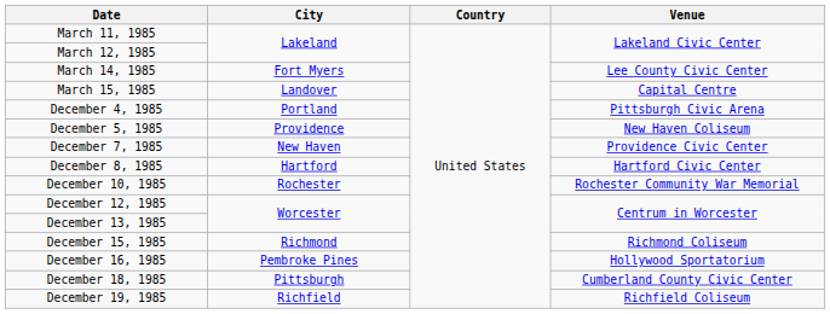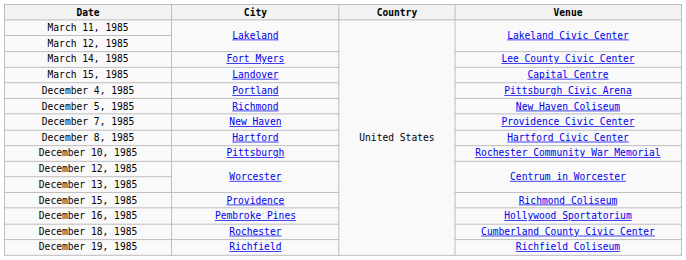 <table class="wikitable" style="text-align:center;">
 <tr>
 <th style="width:220px;">Date</th>
 <th style="width:220px;">City</th>
 <th style="width:150px;">Country</th>
 <th style="width:300px;">Venue</th>
 </tr>
 <tr>
 <td>March 11, 1985</td>
 <td rowspan="2"><a href='#'>Lakeland</a></td>
 <td rowspan="15">United States</td>
 <td rowspan="2"><a href='#'>Lakeland Civic Center</a></td>
 </tr>
 <tr>
 <td>March 12, 1985</td>
 </tr>
 <tr>
 <td>March 14, 1985</td>
 <td><a href='#'>Fort Myers</a></td>
 <td><a href='#'>Lee County Civic Center</a></td>
 </tr>
 <tr>
 <td>March 15, 1985</td>
 <td><a href='#'>Landover</a></td>
 <td><a href='#'>Capital Centre</a></td>
 </tr>
 <tr>
 <td>December 4, 1985</td>
 <td><a href='#'>Portland</a></td>
 <td><a href='#'>Pittsburgh Civic Arena</a></td>
 </tr>
 <tr>
 <td>December 5, 1985</td>
-<td><a href='#'>Providence</a></td>
+<td><a href='#'>Richmond</a></td>
 <td><a href='#'>New Haven Coliseum</a></td>
 </tr>
 <tr>
 <td>December 7, 1985</td>
 <td><a href='#'>New Haven</a></td>
 <td><a href='#'>Providence Civic Center</a></td>
 </tr>
 <tr>
 <td>December 8, 1985</td>
 <td><a href='#'>Hartford</a></td>
 <td><a href='#'>Hartford Civic Center</a></td>
 </tr>
 <tr>
 <td>December 10, 1985</td>
-<td><a href='#'>Rochester</a></td>
+<td><a href='#'>Pittsburgh</a></td>
 <td><a href='#'>Rochester Community War Memorial</a></td>
 </tr>
 <tr>
 <td>December 12, 1985</td>
 <td rowspan="2"><a href='#'>Worcester</a></td>
 <td rowspan="2"><a href='#'>Centrum in Worcester</a></td>
 </tr>
 <tr>
 <td>December 13, 1985</td>
 </tr>
 <tr>
 <td>December 15, 1985</td>
-<td><a href='#'>Richmond</a></td>
+<td><a href='#'>Providence</a></td>
 <td><a href='#'>Richmond Coliseum</a></td>
 </tr>
 <tr>
 <td>December 16, 1985</td>
 <td><a href='#'>Pembroke Pines</a></td>
 <td><a href='#'>Hollywood Sportatorium</a></td>
 </tr>
 <tr>
 <td>December 18, 1985</td>
-<td><a href='#'>Pittsburgh</a></td>
+<td><a href='#'>Rochester</a></td>
 <td><a href='#'>Cumberland County Civic Center</a></td>
 </tr>
 <tr>
 <td>December 19, 1985</td>
 <td><a href='#'>Richfield</a></td>
 <td><a href='#'>Richfield Coliseum</a></td>
 </tr>
 </table>
